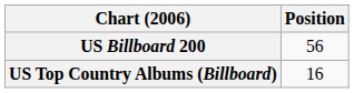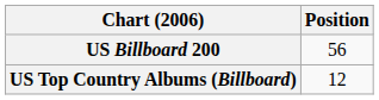 <table class="wikitable sortable plainrowheaders" style="text-align:center">
 <tr>
 <th scope="col">Chart (2006)</th>
 <th scope="col">Position</th>
 </tr>
 <tr>
 <th scope="row">US <em>Billboard</em> 200</th>
 <td>56</td>
 </tr>
 <tr>
 <th scope="row">US Top Country Albums (<em>Billboard</em>)</th>
-<td>16</td>
+<td>12</td>
 </tr>
 </table>
